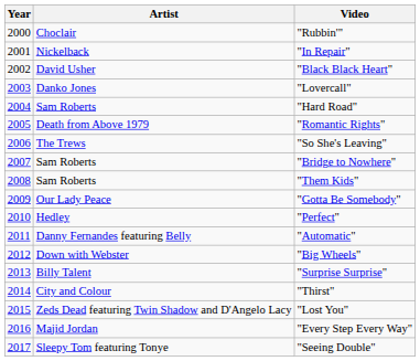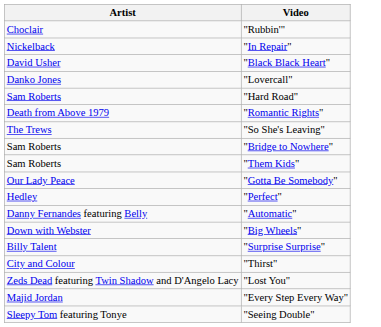 <table class="wikitable">
 <tr>
-<th>Year</th>
 <th>Artist</th>
 <th>Video</th>
 </tr>
 <tr>
-<td>2000</td>
 <td><a href='#'>Choclair</a></td>
 <td>"Rubbin'"</td>
 </tr>
 <tr>
-<td>2001</td>
 <td><a href='#'>Nickelback</a></td>
 <td>"<a href='#'>In Repair</a>"</td>
 </tr>
 <tr>
-<td>2002</td>
 <td><a href='#'>David Usher</a></td>
 <td>"<a href='#'>Black Black Heart</a>"</td>
 </tr>
 <tr>
-<td><a href='#'>2003</a></td>
 <td><a href='#'>Danko Jones</a></td>
 <td>"Lovercall"</td>
 </tr>
 <tr>
-<td><a href='#'>2004</a></td>
 <td><a href='#'>Sam Roberts</a></td>
 <td>"Hard Road"</td>
 </tr>
 <tr>
-<td><a href='#'>2005</a></td>
 <td><a href='#'>Death from Above 1979</a></td>
 <td>"<a href='#'>Romantic Rights</a>"</td>
 </tr>
 <tr>
-<td><a href='#'>2006</a></td>
 <td><a href='#'>The Trews</a></td>
 <td>"So She's Leaving"</td>
 </tr>
 <tr>
-<td><a href='#'>2007</a></td>
 <td>Sam Roberts</td>
 <td>"<a href='#'>Bridge to Nowhere</a>"</td>
 </tr>
 <tr>
-<td><a href='#'>2008</a></td>
 <td>Sam Roberts</td>
 <td>"<a href='#'>Them Kids</a>"</td>
 </tr>
 <tr>
-<td><a href='#'>2009</a></td>
 <td><a href='#'>Our Lady Peace</a></td>
 <td>"<a href='#'>Gotta Be Somebody</a>"</td>
 </tr>
 <tr>
-<td><a href='#'>2010</a></td>
 <td><a href='#'>Hedley</a></td>
 <td>"<a href='#'>Perfect</a>"</td>
 </tr>
 <tr>
-<td><a href='#'>2011</a></td>
 <td><a href='#'>Danny Fernandes</a> featuring <a href='#'>Belly</a></td>
 <td>"<a href='#'>Automatic</a>"</td>
 </tr>
 <tr>
-<td><a href='#'>2012</a></td>
 <td><a href='#'>Down with Webster</a></td>
 <td>"<a href='#'>Big Wheels</a>"</td>
 </tr>
 <tr>
-<td><a href='#'>2013</a></td>
 <td><a href='#'>Billy Talent</a></td>
 <td>"<a href='#'>Surprise Surprise</a>"</td>
 </tr>
 <tr>
-<td><a href='#'>2014</a></td>
 <td><a href='#'>City and Colour</a></td>
 <td>"Thirst"</td>
 </tr>
 <tr>
-<td><a href='#'>2015</a></td>
 <td><a href='#'>Zeds Dead</a> featuring <a href='#'>Twin Shadow</a> and D'Angelo Lacy</td>
 <td>"Lost You"</td>
 </tr>
 <tr>
-<td><a href='#'>2016</a></td>
 <td><a href='#'>Majid Jordan</a></td>
 <td>"Every Step Every Way"</td>
 </tr>
 <tr>
-<td><a href='#'>2017</a></td>
 <td><a href='#'>Sleepy Tom</a> featuring Tonye</td>
 <td>"Seeing Double"</td>
 </tr>
 </table>
